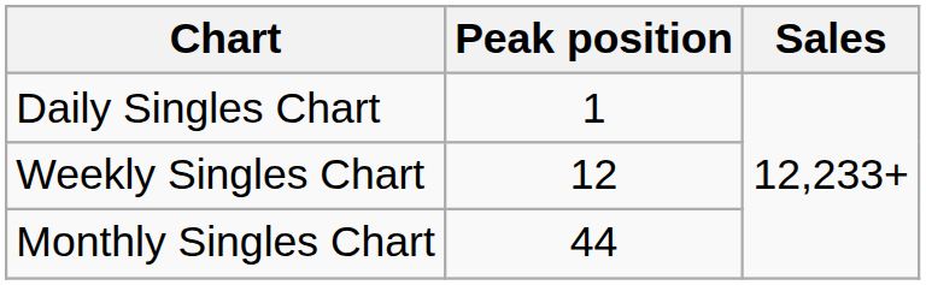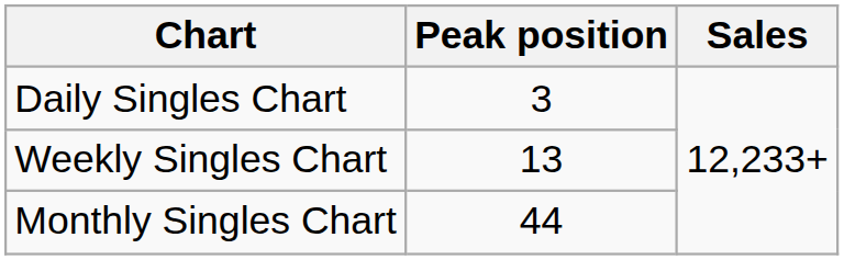 <table class="wikitable">
 <tr>
 <th style="text-align:center;">Chart</th>
 <th style="text-align:center;">Peak position</th>
 <th style="text-align:center;">Sales</th>
 </tr>
 <tr>
 <td align="left">Daily Singles Chart</td>
-<td style="text-align:center;">1 </td>
+<td style="text-align:center;">3 </td>
 <td style="text-align:center;" rowspan="3">12,233+</td>
 </tr>
 <tr>
 <td align="left">Weekly Singles Chart</td>
-<td style="text-align:center;">12 </td>
+<td style="text-align:center;">13 </td>
 </tr>
 <tr>
 <td align="left">Monthly Singles Chart</td>
 <td style="text-align:center;">44 </td>
 </tr>
 </table>
